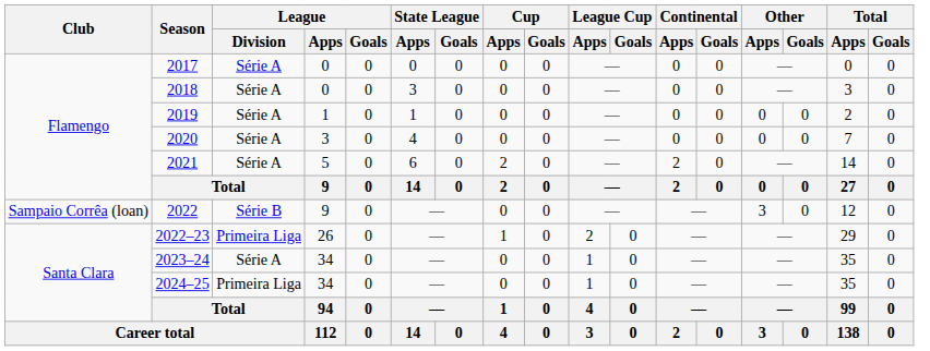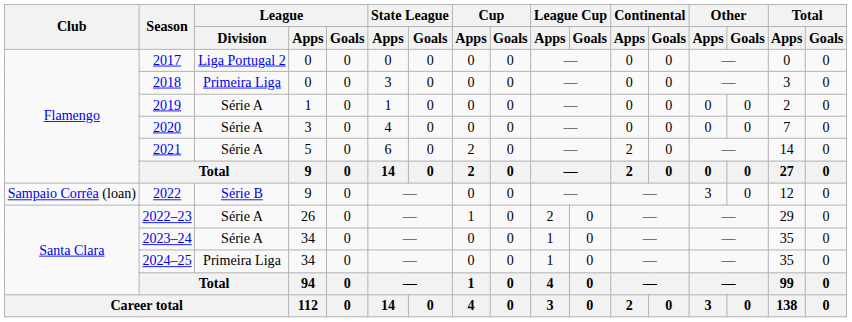 <table class="wikitable" style="text-align: center;">
 <tr>
 <th rowspan="2">Club</th>
 <th rowspan="2">Season</th>
 <th colspan="3">League</th>
 <th colspan="2">State League</th>
 <th colspan="2">Cup</th>
 <th colspan="2">League Cup</th>
 <th colspan="2">Continental</th>
 <th colspan="2">Other</th>
 <th colspan="2">Total</th>
 </tr>
 <tr>
 <th>Division</th>
 <th>Apps</th>
 <th>Goals</th>
 <th>Apps</th>
 <th>Goals</th>
 <th>Apps</th>
 <th>Goals</th>
 <th>Apps</th>
 <th>Goals</th>
 <th>Apps</th>
 <th>Goals</th>
 <th>Apps</th>
 <th>Goals</th>
 <th>Apps</th>
 <th>Goals</th>
 </tr>
 <tr>
 <td rowspan="6"><a href='#'>Flamengo</a></td>
 <td><a href='#'>2017</a></td>
-<td><a href='#'>Série A</a></td>
+<td><a href='#'>Liga Portugal 2</a></td>
 <td>0</td>
 <td>0</td>
 <td>0</td>
 <td>0</td>
 <td>0</td>
 <td>0</td>
 <td colspan="2">—</td>
 <td>0</td>
 <td>0</td>
 <td colspan="2">—</td>
 <td>0</td>
 <td>0</td>
 </tr>
 <tr>
 <td><a href='#'>2018</a></td>
-<td>Série A</td>
+<td><a href='#'>Primeira Liga</a></td>
 <td>0</td>
 <td>0</td>
 <td>3</td>
 <td>0</td>
 <td>0</td>
 <td>0</td>
 <td colspan="2">—</td>
 <td>0</td>
 <td>0</td>
 <td colspan="2">—</td>
 <td>3</td>
 <td>0</td>
 </tr>
 <tr>
 <td><a href='#'>2019</a></td>
 <td>Série A</td>
 <td>1</td>
 <td>0</td>
 <td>1</td>
 <td>0</td>
 <td>0</td>
 <td>0</td>
 <td colspan="2">—</td>
 <td>0</td>
 <td>0</td>
 <td>0</td>
 <td>0</td>
 <td>2</td>
 <td>0</td>
 </tr>
 <tr>
 <td><a href='#'>2020</a></td>
 <td>Série A</td>
 <td>3</td>
 <td>0</td>
 <td>4</td>
 <td>0</td>
 <td>0</td>
 <td>0</td>
 <td colspan="2">—</td>
 <td>0</td>
 <td>0</td>
 <td>0</td>
 <td>0</td>
 <td>7</td>
 <td>0</td>
 </tr>
 <tr>
 <td><a href='#'>2021</a></td>
 <td>Série A</td>
 <td>5</td>
 <td>0</td>
 <td>6</td>
 <td>0</td>
 <td>2</td>
 <td>0</td>
 <td colspan="2">—</td>
 <td>2</td>
 <td>0</td>
 <td colspan="2">—</td>
 <td>14</td>
 <td>0</td>
 </tr>
 <tr>
 <th colspan="2">Total</th>
 <th>9</th>
 <th>0</th>
 <th>14</th>
 <th>0</th>
 <th>2</th>
 <th>0</th>
 <th colspan="2">—</th>
 <th>2</th>
 <th>0</th>
 <th>0</th>
 <th>0</th>
 <th>27</th>
 <th>0</th>
 </tr>
 <tr>
 <td rowspan="1"><a href='#'>Sampaio Corrêa</a> (loan)</td>
 <td><a href='#'>2022</a></td>
 <td rowspan="1"><a href='#'>Série B</a></td>
 <td>9</td>
 <td>0</td>
 <td colspan="2">—</td>
 <td>0</td>
 <td>0</td>
 <td colspan="2">—</td>
 <td colspan="2">—</td>
 <td>3</td>
 <td>0</td>
 <td>12</td>
 <td>0</td>
 </tr>
 <tr>
 <td rowspan="4"><a href='#'>Santa Clara</a></td>
 <td><a href='#'>2022–23</a></td>
-<td><a href='#'>Primeira Liga</a></td>
+<td>Série A</td>
 <td>26</td>
 <td>0</td>
 <td colspan="2">—</td>
 <td>1</td>
 <td>0</td>
 <td>2</td>
 <td>0</td>
 <td colspan="2">—</td>
 <td colspan="2">—</td>
 <td>29</td>
 <td>0</td>
 </tr>
 <tr>
 <td><a href='#'>2023–24</a></td>
 <td>Série A</td>
 <td>34</td>
 <td>0</td>
 <td colspan="2">—</td>
 <td>0</td>
 <td>0</td>
 <td>1</td>
 <td>0</td>
 <td colspan="2">—</td>
 <td colspan="2">—</td>
 <td>35</td>
 <td>0</td>
 </tr>
 <tr>
 <td><a href='#'>2024–25</a></td>
 <td>Primeira Liga</td>
 <td>34</td>
 <td>0</td>
 <td colspan="2">—</td>
 <td>0</td>
 <td>0</td>
 <td>1</td>
 <td>0</td>
 <td colspan="2">—</td>
 <td colspan="2">—</td>
 <td>35</td>
 <td>0</td>
 </tr>
 <tr>
 <th colspan="2">Total</th>
 <th>94</th>
 <th>0</th>
 <th colspan="2">—</th>
 <th>1</th>
 <th>0</th>
 <th>4</th>
 <th>0</th>
 <th colspan="2">—</th>
 <th colspan="2">—</th>
 <th>99</th>
 <th>0</th>
 </tr>
 <tr>
 <th colspan="3">Career total</th>
 <th>112</th>
 <th>0</th>
 <th>14</th>
 <th>0</th>
 <th>4</th>
 <th>0</th>
 <th>3</th>
 <th>0</th>
 <th>2</th>
 <th>0</th>
 <th>3</th>
 <th>0</th>
 <th>138</th>
 <th>0</th>
 </tr>
 </table>
